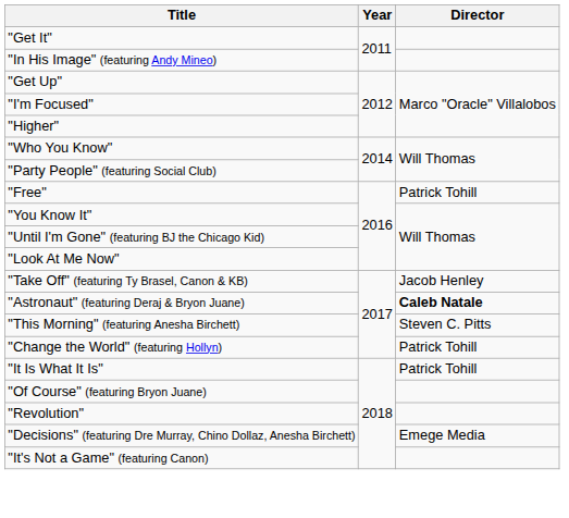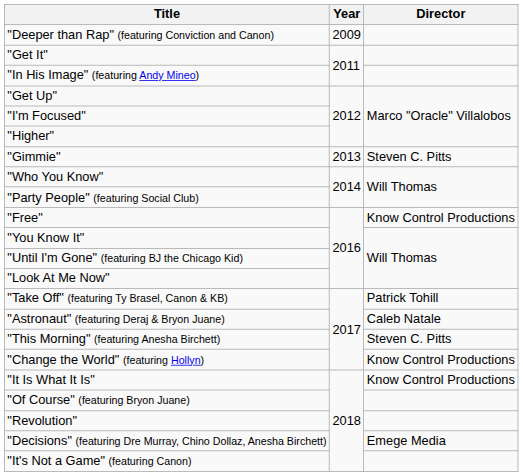 <table class="wikitable">
 <tr>
 <th>Title</th>
 <th>Year</th>
 <th>Director</th>
+</tr>
+<tr>
+<td>"Deeper than Rap" <small>(featuring Conviction and Canon)</small></td>
+<td>2009</td>
+<td></td>
 </tr>
 <tr>
 <td>"Get It"</td>
 <td rowspan="2">2011</td>
 <td></td>
 </tr>
 <tr>
 <td>"In His Image" <small>(featuring <a href='#'>Andy Mineo</a>)</small></td>
 <td></td>
 </tr>
 <tr>
 <td>"Get Up"</td>
 <td rowspan="3">2012</td>
 <td rowspan="3">Marco "Oracle" Villalobos</td>
 </tr>
 <tr>
 <td>"I'm Focused"</td>
 </tr>
 <tr>
 <td>"Higher"</td>
 </tr>
 <tr>
+<td>"Gimmie"</td>
+<td>2013</td>
+<td>Steven C. Pitts</td>
+</tr>
+<tr>
 <td>"Who You Know"</td>
 <td rowspan="2">2014</td>
 <td rowspan="2">Will Thomas</td>
 </tr>
 <tr>
 <td>"Party People" <small>(featuring Social Club)</small></td>
 </tr>
 <tr>
 <td>"Free"</td>
 <td rowspan="4">2016</td>
-<td>Patrick Tohill</td>
+<td>Know Control Productions</td>
 </tr>
 <tr>
 <td>"You Know It"</td>
 <td rowspan="3">Will Thomas</td>
 </tr>
 <tr>
 <td>"Until I'm Gone" <small>(featuring BJ the Chicago Kid)</small></td>
 </tr>
 <tr>
 <td>"Look At Me Now"</td>
 </tr>
 <tr>
 <td>"Take Off" <small>(featuring Ty Brasel, Canon & KB)</small></td>
 <td rowspan="4">2017</td>
-<td>Jacob Henley</td>
+<td>Patrick Tohill</td>
 </tr>
 <tr>
 <td>"Astronaut" <small>(featuring Deraj & Bryon Juane)</small></td>
-<td><strong>Caleb Natale</strong></td>
+<td>Caleb Natale</td>
 </tr>
 <tr>
 <td>"This Morning" <small>(featuring Anesha Birchett)</small></td>
 <td>Steven C. Pitts</td>
 </tr>
 <tr>
 <td>"Change the World" <small>(featuring <a href='#'>Hollyn</a>)</small></td>
-<td>Patrick Tohill</td>
+<td>Know Control Productions</td>
 </tr>
 <tr>
 <td>"It Is What It Is"</td>
 <td rowspan="5">2018</td>
-<td>Patrick Tohill</td>
+<td>Know Control Productions</td>
 </tr>
 <tr>
 <td>"Of Course" <small>(featuring Bryon Juane)</small></td>
 <td></td>
 </tr>
 <tr>
 <td>"Revolution"</td>
 <td></td>
 </tr>
 <tr>
 <td>"Decisions" <small>(featuring Dre Murray, Chino Dollaz, Anesha Birchett)</small></td>
 <td>Emege Media</td>
 </tr>
 <tr>
 <td>"It's Not a Game" <small>(featuring Canon)</small></td>
 <td></td>
 </tr>
 </table>
